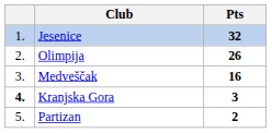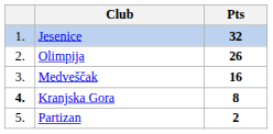 <table class="wikitable">
 <tr>
 <th width="30"></th>
 <th width="200">Club</th>
 <th width="70">Pts</th>
 </tr>
 <tr bgcolor="#BCD2EE" align="center">
 <td>1.</td>
 <td align="left"><a href='#'>Jesenice</a></td>
 <td><strong>32</strong></td>
 </tr>
 <tr bgcolor="#FFFFFF" align="center">
 <td>2.</td>
 <td align="left"><a href='#'>Olimpija</a></td>
 <td><strong>26</strong></td>
 </tr>
 <tr bgcolor="#FFFFFF" align="center">
 <td>3.</td>
 <td align="left"><a href='#'>Medveščak</a></td>
 <td><strong>16</strong></td>
 </tr>
 <tr bgcolor="#FFFFFF" align="center">
 <td><strong>4.</strong></td>
 <td align="left"><a href='#'>Kranjska Gora</a></td>
-<td><strong>3</strong></td>
+<td><strong>8</strong></td>
 </tr>
 <tr bgcolor="#FFFFFF" align="center">
 <td>5.</td>
 <td align="left"><a href='#'>Partizan</a></td>
 <td><strong>2</strong></td>
 </tr>
 </table>
